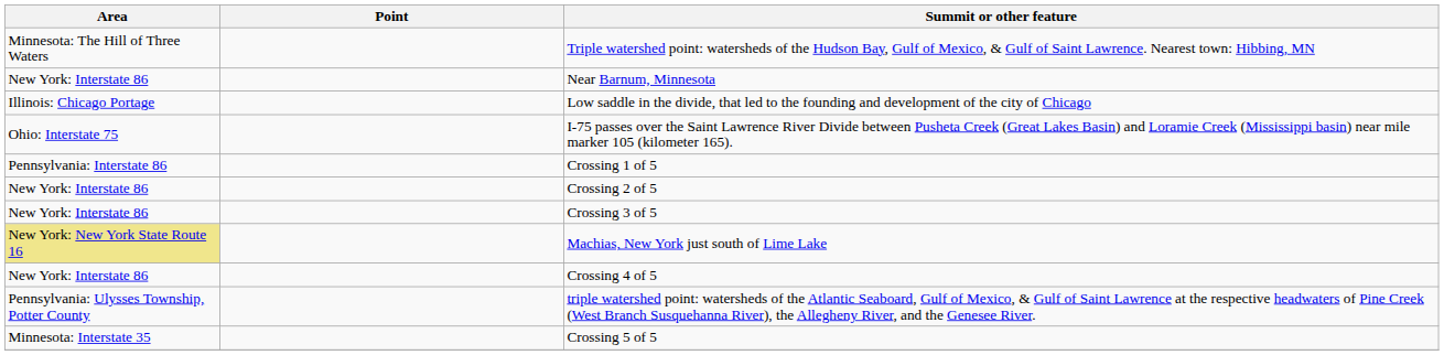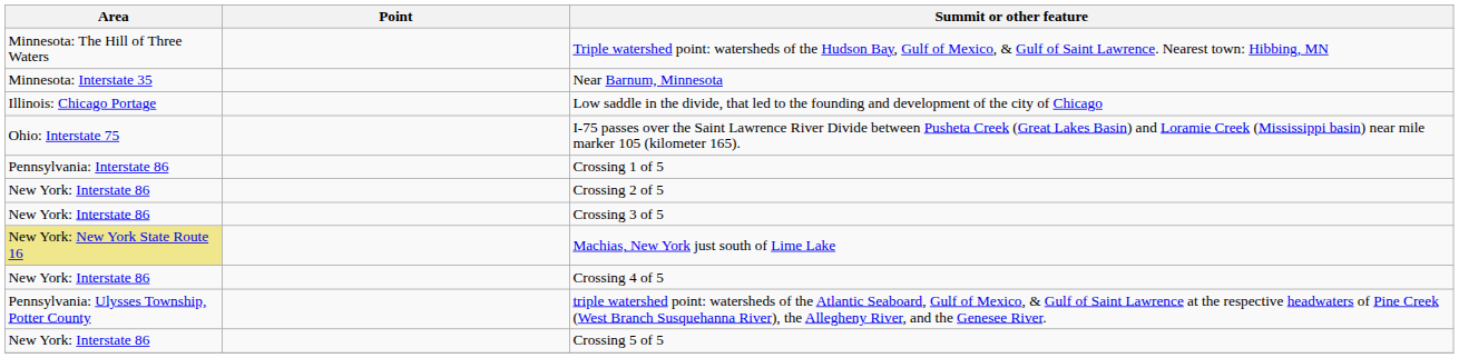 <table class="wikitable sortable">
 <tr>
 <th>Area</th>
 <th width=24%>Point</th>
 <th>Summit or other feature</th>
 </tr>
 <tr>
 <td>Minnesota: The Hill of Three Waters</td>
 <td style="font-size:smaller"><br></td>
 <td><a href='#'>Triple watershed</a> point: watersheds of the <a href='#'>Hudson Bay</a>, <a href='#'>Gulf of Mexico</a>, & <a href='#'>Gulf of Saint Lawrence</a>. Nearest town: <a href='#'>Hibbing, MN</a></td>
 </tr>
 <tr>
-<td>New York: <a href='#'>Interstate 86</a></td>
+<td>Minnesota: <a href='#'>Interstate 35</a></td>
 <td style="font-size:smaller"><br></td>
 <td>Near <a href='#'>Barnum, Minnesota</a></td>
 </tr>
 <tr>
 <td>Illinois: <a href='#'>Chicago Portage</a></td>
 <td style="font-size:smaller"><br></td>
 <td>Low saddle in the divide, that led to the founding and development of the city of <a href='#'>Chicago</a></td>
 </tr>
 <tr>
 <td>Ohio: <a href='#'>Interstate 75</a></td>
 <td style="font-size:smaller"><br></td>
 <td>I-75 passes over the Saint Lawrence River Divide between <a href='#'>Pusheta Creek</a> (<a href='#'>Great Lakes Basin</a>) and <a href='#'>Loramie Creek</a> (<a href='#'>Mississippi basin</a>) near mile marker 105 (kilometer 165).</td>
 </tr>
 <tr>
 <td>Pennsylvania: <a href='#'>Interstate 86</a></td>
 <td style="font-size:smaller"><br></td>
 <td>Crossing 1 of 5</td>
 </tr>
 <tr>
 <td>New York: <a href='#'>Interstate 86</a></td>
 <td style="font-size:smaller"><br></td>
 <td>Crossing 2 of 5</td>
 </tr>
 <tr>
 <td>New York: <a href='#'>Interstate 86</a></td>
 <td style="font-size:smaller"><br></td>
 <td>Crossing 3 of 5</td>
 </tr>
 <tr>
 <td style="background: khaki;">New York: <a href='#'>New York State Route 16</a></td>
 <td style="font-size:smaller"><br></td>
 <td><a href='#'>Machias, New York</a> just south of <a href='#'>Lime Lake</a></td>
 </tr>
 <tr>
 <td>New York: <a href='#'>Interstate 86</a></td>
 <td style="font-size:smaller"><br></td>
 <td>Crossing 4 of 5</td>
 </tr>
 <tr>
 <td>Pennsylvania: <a href='#'>Ulysses Township, Potter County</a></td>
 <td style="font-size:smaller"><br></td>
 <td><a href='#'>triple watershed</a> point: watersheds of the <a href='#'>Atlantic Seaboard</a>, <a href='#'>Gulf of Mexico</a>, & <a href='#'>Gulf of Saint Lawrence</a> at the respective <a href='#'>headwaters</a> of <a href='#'>Pine Creek</a> (<a href='#'>West Branch Susquehanna River</a>), the <a href='#'>Allegheny River</a>, and the <a href='#'>Genesee River</a>.</td>
 </tr>
 <tr>
-<td>Minnesota: <a href='#'>Interstate 35</a></td>
+<td>New York: <a href='#'>Interstate 86</a></td>
 <td style="font-size:smaller"><br></td>
 <td>Crossing 5 of 5</td>
 </tr>
 <tr>
 </tr>
 </table>
